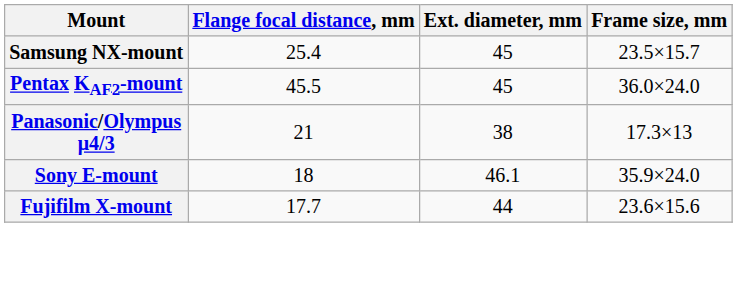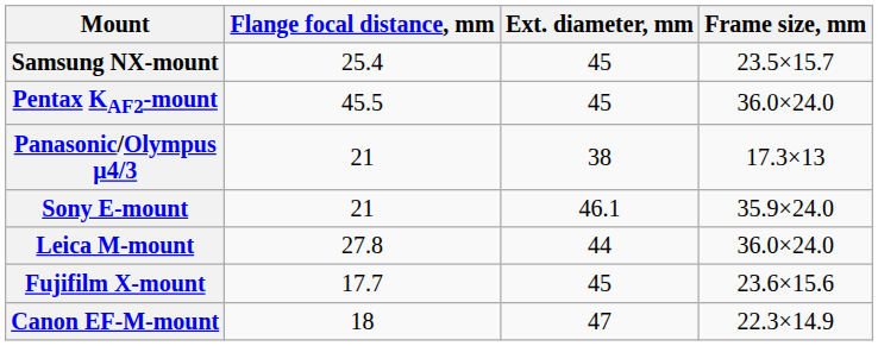 <table class="wikitable" style="text-align:center;">
 <tr>
 <th>Mount</th>
 <th><a href='#'>Flange focal distance</a>, mm</th>
 <th>Ext. diameter, mm</th>
 <th>Frame size, mm</th>
 </tr>
 <tr>
 <th>Samsung NX-mount</th>
 <td>25.4</td>
 <td>45</td>
 <td>23.5×15.7</td>
 </tr>
 <tr>
 <th><a href='#'>Pentax</a> <a href='#'>K<sub>AF2</sub>-mount</a></th>
 <td>45.5</td>
 <td>45</td>
 <td>36.0×24.0</td>
 </tr>
 <tr>
 <th><a href='#'>Panasonic</a>/<a href='#'>Olympus</a><br><a href='#'>μ4/3</a></th>
 <td>21</td>
 <td>38</td>
 <td>17.3×13</td>
 </tr>
 <tr>
 <th><a href='#'>Sony E-mount</a></th>
-<td>18</td>
+<td>21</td>
 <td>46.1</td>
 <td>35.9×24.0</td>
 </tr>
 <tr>
+<th><a href='#'>Leica M-mount</a></th>
+<td>27.8</td>
+<td>44</td>
+<td>36.0×24.0</td>
+</tr>
+<tr>
 <th><a href='#'>Fujifilm X-mount</a></th>
 <td>17.7</td>
-<td>44</td>
+<td>45</td>
 <td>23.6×15.6</td>
 </tr>
+<tr>
+<th><a href='#'>Canon EF-M-mount</a></th>
+<td>18</td>
+<td>47</td>
+<td>22.3×14.9</td>
+</tr>
 </table>
